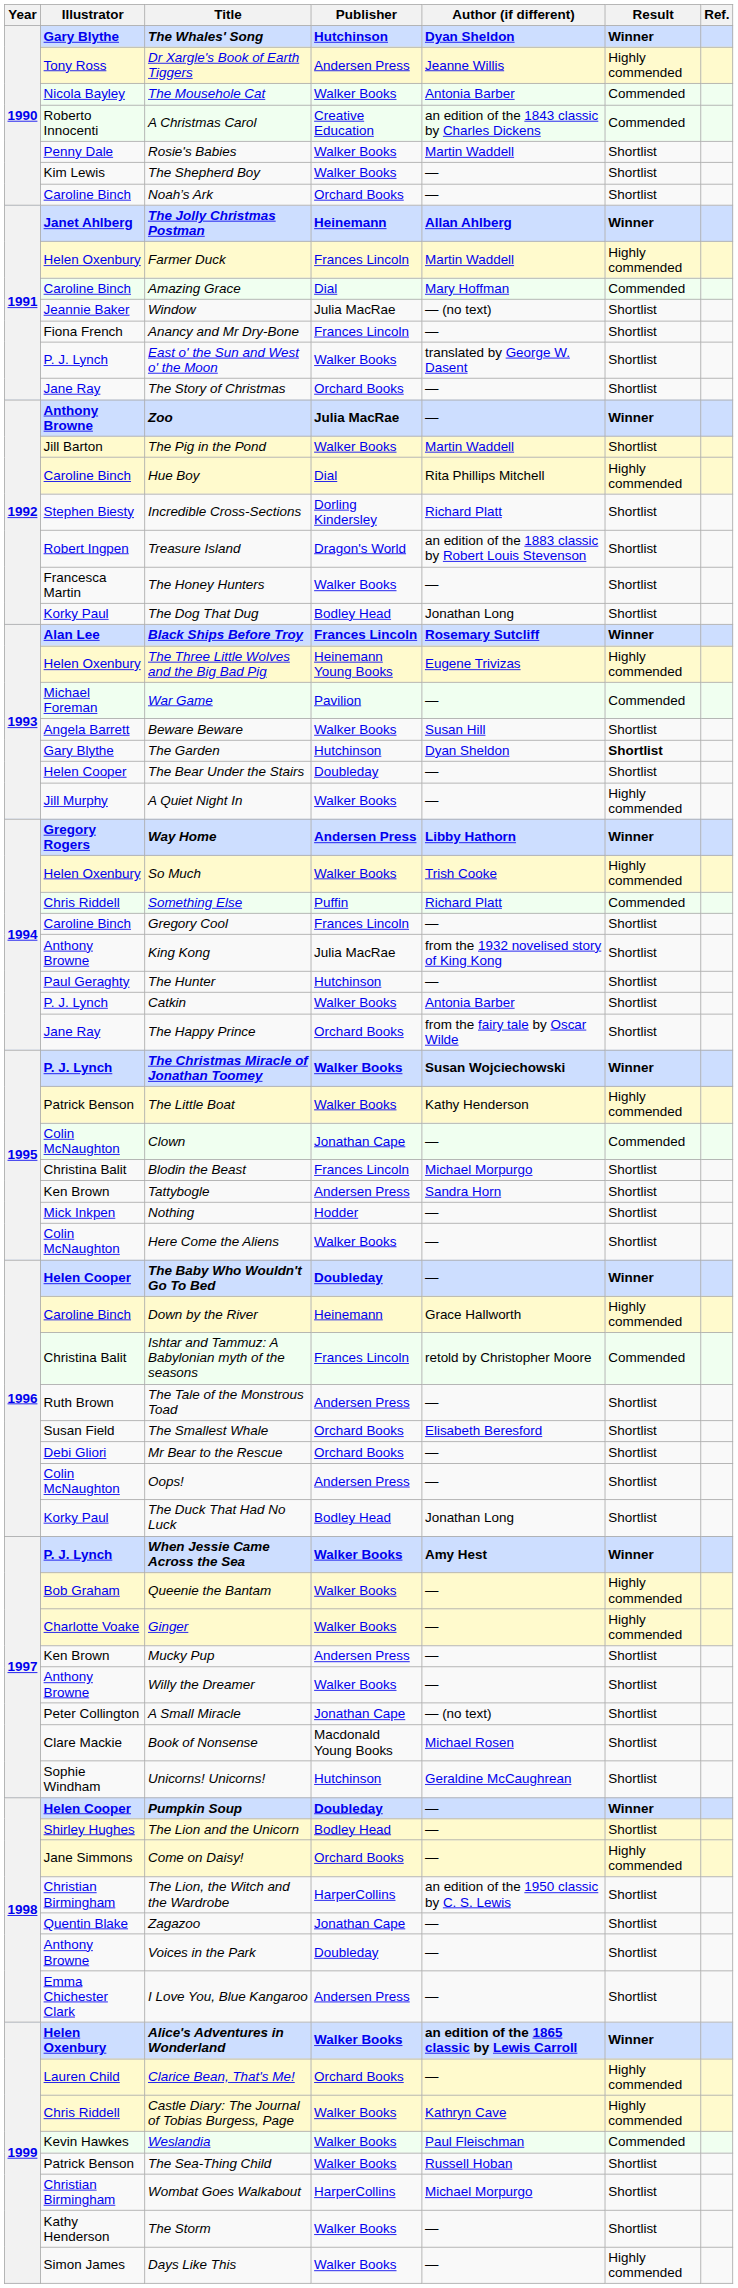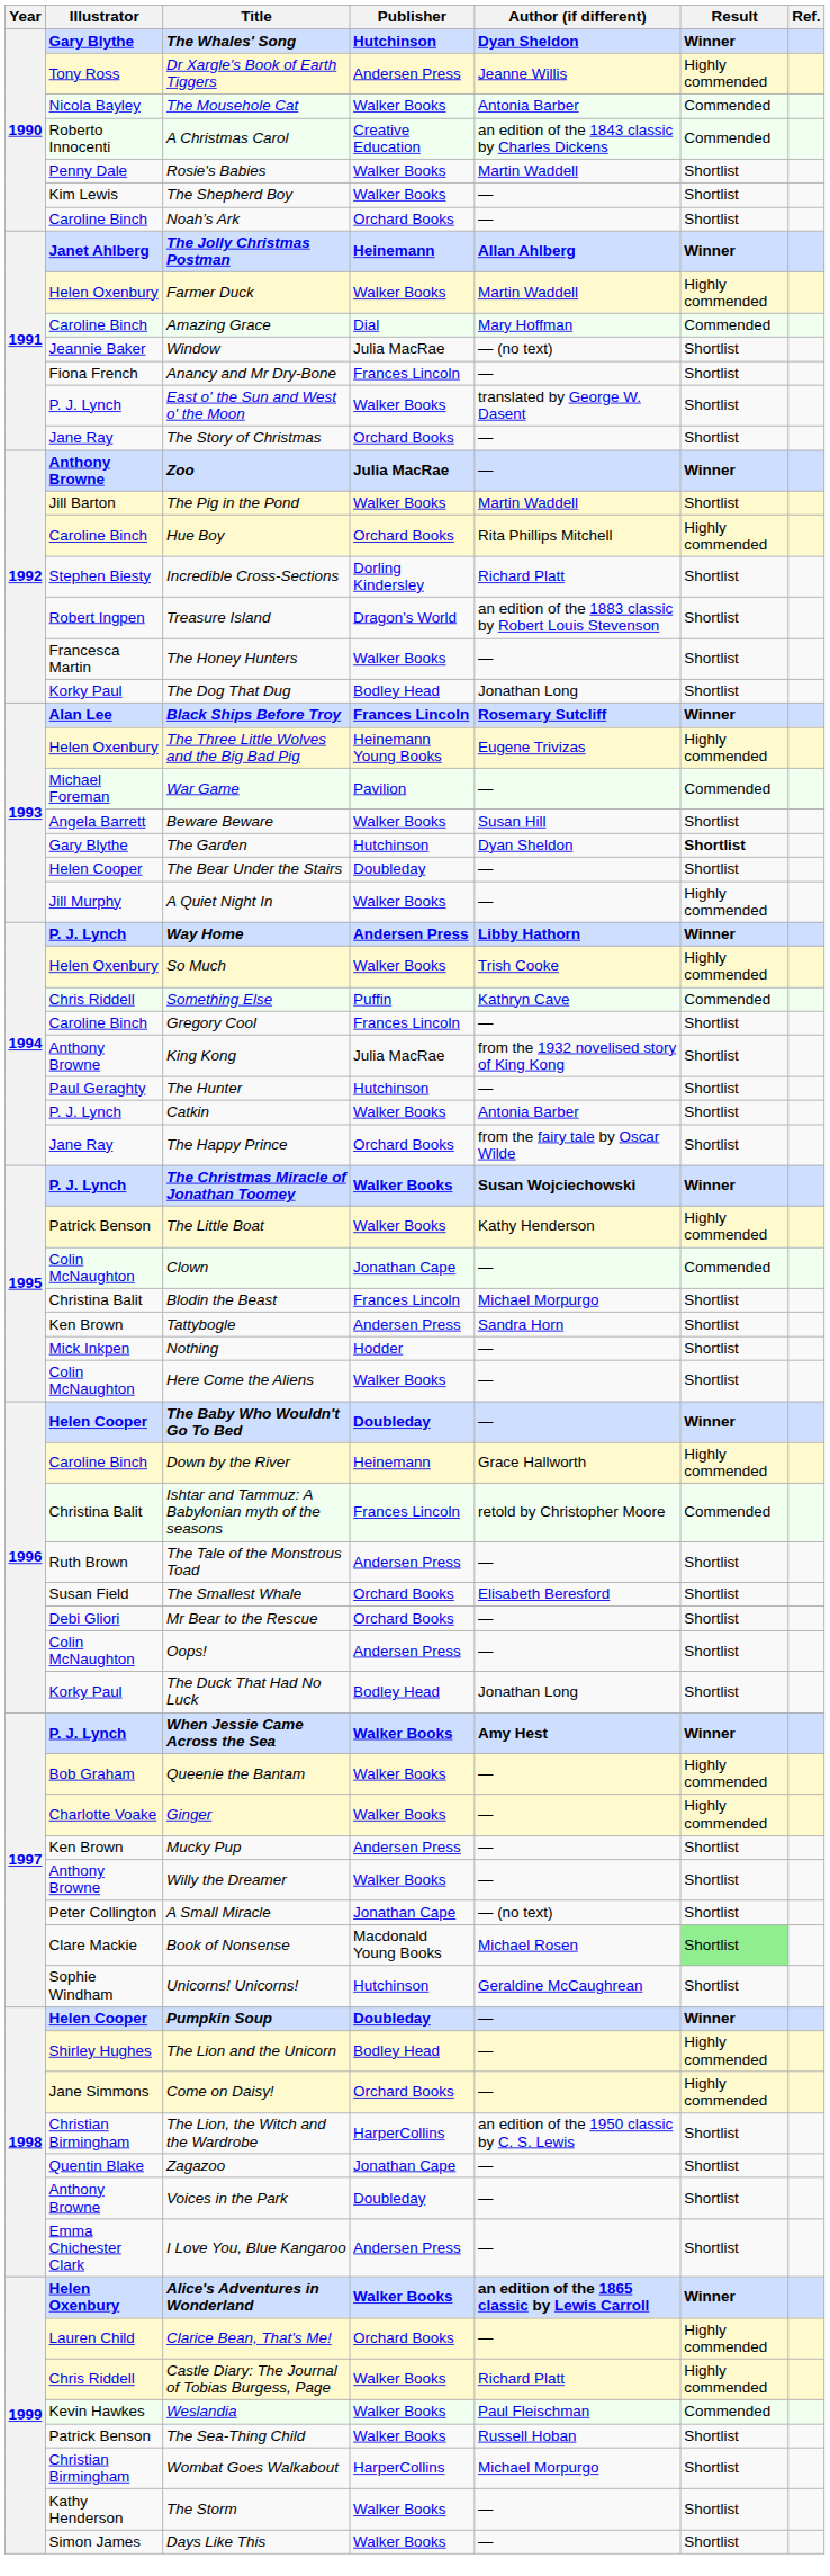 <table class="wikitable sortable mw-collapsible">
 <tr>
 <th>Year</th>
 <th>Illustrator</th>
 <th>Title</th>
 <th>Publisher</th>
 <th>Author (if different)</th>
 <th>Result</th>
 <th>Ref.</th>
 </tr>
 <tr style="background:#cddeff">
 <th rowspan="7"><a href='#'>1990</a></th>
 <td><strong><a href='#'>Gary Blythe</a></strong></td>
 <td><strong><em>The Whales' Song</em></strong></td>
 <td><a href='#'><strong>Hutchinson</strong></a></td>
 <td><strong><a href='#'>Dyan Sheldon</a></strong></td>
 <td><strong>Winner</strong></td>
 <td><em></em></td>
 </tr>
 <tr style="background:LemonChiffon;">
 <td><a href='#'>Tony Ross</a></td>
 <td><em><a href='#'>Dr Xargle's Book of Earth Tiggers</a></em></td>
 <td><a href='#'>Andersen Press</a></td>
 <td><a href='#'>Jeanne Willis</a></td>
 <td>Highly commended</td>
 <td><em></em></td>
 </tr>
 <tr style="background:HoneyDew;">
 <td><a href='#'>Nicola Bayley</a></td>
 <td><em><a href='#'>The Mousehole Cat</a></em></td>
 <td><a href='#'>Walker Books</a></td>
 <td><a href='#'>Antonia Barber</a></td>
 <td>Commended</td>
 <td><em></em></td>
 </tr>
 <tr style="background:HoneyDew;">
 <td>Roberto Innocenti</td>
 <td><em>A Christmas Carol</em></td>
 <td><a href='#'>Creative Education</a></td>
 <td>an edition of the <a href='#'>1843 classic</a> by <a href='#'>Charles Dickens</a></td>
 <td>Commended</td>
 <td><em></em></td>
 </tr>
 <tr>
 <td><a href='#'>Penny Dale</a></td>
 <td><em>Rosie's Babies</em></td>
 <td><a href='#'>Walker Books</a></td>
 <td><a href='#'>Martin Waddell</a></td>
 <td>Shortlist</td>
 <td></td>
 </tr>
 <tr>
 <td>Kim Lewis</td>
 <td><em>The Shepherd Boy</em></td>
 <td><a href='#'>Walker Books</a></td>
 <td>—</td>
 <td>Shortlist</td>
 <td></td>
 </tr>
 <tr>
 <td><a href='#'>Caroline Binch</a></td>
 <td><em>Noah’s Ark</em></td>
 <td><a href='#'>Orchard Books</a></td>
 <td>—</td>
 <td>Shortlist</td>
 <td></td>
 </tr>
 <tr style="background:#cddeff">
 <th rowspan="7"><a href='#'>1991</a></th>
 <td><strong><a href='#'>Janet Ahlberg</a></strong></td>
 <td><strong><em><a href='#'>The Jolly Christmas Postman</a></em></strong></td>
 <td><strong><a href='#'>Heinemann</a></strong></td>
 <td><strong><a href='#'>Allan Ahlberg</a></strong></td>
 <td><strong>Winner</strong></td>
 <td><em></em></td>
 </tr>
 <tr style="background:LemonChiffon;">
 <td><a href='#'>Helen Oxenbury</a></td>
 <td><em>Farmer Duck</em></td>
-<td><a href='#'>Frances Lincoln</a></td>
+<td><a href='#'>Walker Books</a></td>
 <td><a href='#'>Martin Waddell</a></td>
 <td>Highly commended</td>
 <td><em></em></td>
 </tr>
 <tr style="background:HoneyDew;">
 <td><a href='#'>Caroline Binch</a></td>
 <td><em>Amazing Grace</em></td>
 <td><a href='#'>Dial</a></td>
 <td><a href='#'>Mary Hoffman</a></td>
 <td>Commended</td>
 <td><em></em></td>
 </tr>
 <tr>
 <td><a href='#'>Jeannie Baker</a></td>
 <td><em>Window</em></td>
 <td>Julia MacRae</td>
 <td>— (no text)</td>
 <td>Shortlist</td>
 <td></td>
 </tr>
 <tr>
 <td>Fiona French</td>
 <td><em>Anancy and Mr Dry-Bone</em></td>
 <td><a href='#'>Frances Lincoln</a></td>
 <td>—</td>
 <td>Shortlist</td>
 <td></td>
 </tr>
 <tr>
 <td><a href='#'>P. J. Lynch</a></td>
 <td><em><a href='#'>East o' the Sun and West o' the Moon</a></em></td>
 <td><a href='#'>Walker Books</a></td>
 <td>translated by <a href='#'>George W. Dasent</a></td>
 <td>Shortlist</td>
 <td></td>
 </tr>
 <tr>
 <td><a href='#'>Jane Ray</a></td>
 <td><em>The Story of Christmas</em></td>
 <td><a href='#'>Orchard Books</a></td>
 <td>—</td>
 <td>Shortlist</td>
 <td></td>
 </tr>
 <tr style="background:#cddeff">
 <th rowspan="7"><a href='#'>1992</a></th>
 <td><strong><a href='#'>Anthony Browne</a></strong></td>
 <td><strong><em>Zoo</em></strong></td>
 <td><strong>Julia MacRae</strong></td>
 <td>—</td>
 <td><strong>Winner</strong></td>
 <td><em></em></td>
 </tr>
 <tr style="background:LemonChiffon;">
 <td>Jill Barton</td>
 <td><em>The Pig in the Pond</em></td>
 <td><a href='#'>Walker Books</a></td>
 <td><a href='#'>Martin Waddell</a></td>
 <td>Shortlist</td>
 <td><em></em></td>
 </tr>
 <tr style="background:LemonChiffon;">
 <td><a href='#'>Caroline Binch</a></td>
 <td><em>Hue Boy</em></td>
-<td><a href='#'>Dial</a></td>
+<td><a href='#'>Orchard Books</a></td>
 <td>Rita Phillips Mitchell</td>
 <td>Highly commended</td>
 <td><em></em></td>
 </tr>
 <tr>
 <td><a href='#'>Stephen Biesty</a></td>
 <td><em>Incredible Cross-Sections</em></td>
 <td><a href='#'>Dorling Kindersley</a></td>
 <td><a href='#'>Richard Platt</a></td>
 <td>Shortlist</td>
 <td></td>
 </tr>
 <tr>
 <td><a href='#'>Robert Ingpen</a></td>
 <td><em>Treasure Island</em></td>
 <td><a href='#'>Dragon's World</a></td>
 <td>an edition of the <a href='#'>1883 classic</a> by <a href='#'>Robert Louis Stevenson</a></td>
 <td>Shortlist</td>
 <td></td>
 </tr>
 <tr>
 <td>Francesca Martin</td>
 <td><em>The Honey Hunters</em></td>
 <td><a href='#'>Walker Books</a></td>
 <td>—</td>
 <td>Shortlist</td>
 <td></td>
 </tr>
 <tr>
 <td><a href='#'>Korky Paul</a></td>
 <td><em>The Dog That Dug</em></td>
 <td><a href='#'>Bodley Head</a></td>
 <td>Jonathan Long</td>
 <td>Shortlist</td>
 <td></td>
 </tr>
 <tr style="background:#cddeff">
 <th rowspan="7"><a href='#'>1993</a></th>
 <td><strong><a href='#'>Alan Lee</a></strong></td>
 <td><strong><em><a href='#'>Black Ships Before Troy</a></em></strong></td>
 <td><strong><a href='#'>Frances Lincoln</a></strong></td>
 <td><strong><a href='#'>Rosemary Sutcliff</a></strong></td>
 <td><strong>Winner</strong></td>
 <td><em></em></td>
 </tr>
 <tr style="background:LemonChiffon;">
 <td><a href='#'>Helen Oxenbury</a></td>
 <td><em><a href='#'>The Three Little Wolves and the Big Bad Pig</a></em></td>
 <td><a href='#'>Heinemann Young Books</a></td>
 <td><a href='#'>Eugene Trivizas</a></td>
 <td>Highly commended</td>
 <td><em></em></td>
 </tr>
 <tr style="background:HoneyDew;">
 <td><a href='#'>Michael Foreman</a></td>
 <td><em><a href='#'>War Game</a></em> </td>
 <td><a href='#'>Pavilion</a></td>
 <td>—</td>
 <td>Commended</td>
 <td><em></em></td>
 </tr>
 <tr>
 <td><a href='#'>Angela Barrett</a></td>
 <td><em>Beware Beware</em></td>
 <td><a href='#'>Walker Books</a></td>
 <td><a href='#'>Susan Hill</a></td>
 <td>Shortlist</td>
 <td></td>
 </tr>
 <tr>
 <td><a href='#'>Gary Blythe</a></td>
 <td><em>The Garden</em> </td>
 <td><a href='#'>Hutchinson</a></td>
 <td><a href='#'>Dyan Sheldon</a></td>
 <td><strong>Shortlist</strong></td>
 <td></td>
 </tr>
 <tr>
 <td><a href='#'>Helen Cooper</a></td>
 <td><em>The Bear Under the Stairs</em></td>
 <td><a href='#'>Doubleday</a></td>
 <td>—</td>
 <td>Shortlist</td>
 <td></td>
 </tr>
 <tr>
 <td><a href='#'>Jill Murphy</a></td>
 <td><em>A Quiet Night In</em></td>
 <td><a href='#'>Walker Books</a></td>
 <td>—</td>
 <td>Highly commended</td>
 <td></td>
 </tr>
 <tr style="background:#cddeff">
 <th rowspan="8"><a href='#'>1994</a></th>
-<td><strong><a href='#'>Gregory Rogers</a></strong></td>
+<td><strong><a href='#'>P. J. Lynch</a></strong></td>
 <td><strong><em>Way Home</em></strong></td>
 <td><strong><a href='#'>Andersen Press</a></strong></td>
 <td><strong><a href='#'>Libby Hathorn</a></strong></td>
 <td><strong>Winner</strong></td>
 <td><em></em></td>
 </tr>
 <tr style="background:LemonChiffon;">
 <td><a href='#'>Helen Oxenbury</a></td>
 <td><em>So Much</em></td>
 <td><a href='#'>Walker Books</a></td>
 <td><a href='#'>Trish Cooke</a></td>
 <td>Highly commended</td>
 <td><em></em></td>
 </tr>
 <tr style="background:HoneyDew;">
 <td><a href='#'>Chris Riddell</a></td>
 <td><em><a href='#'>Something Else</a></em></td>
 <td><a href='#'>Puffin</a></td>
-<td><a href='#'>Richard Platt</a></td>
+<td><a href='#'>Kathryn Cave</a></td>
 <td>Commended</td>
 <td><em></em></td>
 </tr>
 <tr>
 <td><a href='#'>Caroline Binch</a></td>
 <td><em>Gregory Cool</em></td>
 <td><a href='#'>Frances Lincoln</a></td>
 <td>—</td>
 <td>Shortlist</td>
 <td></td>
 </tr>
 <tr>
 <td><a href='#'>Anthony Browne</a></td>
 <td><em>King Kong</em></td>
 <td>Julia MacRae</td>
 <td>from the <a href='#'>1932 novelised story of King Kong</a></td>
 <td>Shortlist</td>
 <td></td>
 </tr>
 <tr>
 <td><a href='#'>Paul Geraghty</a></td>
 <td><em>The Hunter</em></td>
 <td><a href='#'>Hutchinson</a></td>
 <td>—</td>
 <td>Shortlist</td>
 <td></td>
 </tr>
 <tr>
 <td><a href='#'>P. J. Lynch</a></td>
 <td><em>Catkin</em></td>
 <td><a href='#'>Walker Books</a></td>
 <td><a href='#'>Antonia Barber</a></td>
 <td>Shortlist</td>
 <td></td>
 </tr>
 <tr>
 <td><a href='#'>Jane Ray</a></td>
 <td><em>The Happy Prince</em></td>
 <td><a href='#'>Orchard Books</a></td>
 <td>from the <a href='#'>fairy tale</a> by <a href='#'>Oscar Wilde</a></td>
 <td>Shortlist</td>
 <td></td>
 </tr>
 <tr style="background:#cddeff">
 <th rowspan="7"><a href='#'>1995</a></th>
 <td><strong><a href='#'>P. J. Lynch</a></strong></td>
 <td><strong><em><a href='#'>The Christmas Miracle of Jonathan Toomey</a></em></strong></td>
 <td><strong><a href='#'>Walker Books</a></strong></td>
 <td><strong>Susan Wojciechowski</strong></td>
 <td><strong>Winner</strong></td>
 <td><em></em></td>
 </tr>
 <tr style="background:LemonChiffon;">
 <td>Patrick Benson</td>
 <td><em>The Little Boat</em></td>
 <td><a href='#'>Walker Books</a></td>
 <td>Kathy Henderson</td>
 <td>Highly commended</td>
 <td><em></em></td>
 </tr>
 <tr style="background:HoneyDew;">
 <td><a href='#'>Colin McNaughton</a></td>
 <td><em>Clown</em></td>
 <td><a href='#'>Jonathan Cape</a></td>
 <td>—</td>
 <td>Commended</td>
 <td><em></em></td>
 </tr>
 <tr>
 <td>Christina Balit</td>
 <td><em>Blodin the Beast</em></td>
 <td><a href='#'>Frances Lincoln</a></td>
 <td><a href='#'>Michael Morpurgo</a></td>
 <td>Shortlist</td>
 <td></td>
 </tr>
 <tr>
 <td>Ken Brown</td>
 <td><em>Tattybogle</em></td>
 <td><a href='#'>Andersen Press</a></td>
 <td><a href='#'>Sandra Horn</a></td>
 <td>Shortlist</td>
 <td></td>
 </tr>
 <tr>
 <td><a href='#'>Mick Inkpen</a></td>
 <td><em>Nothing</em></td>
 <td><a href='#'>Hodder</a></td>
 <td>—</td>
 <td>Shortlist</td>
 <td></td>
 </tr>
 <tr>
 <td><a href='#'>Colin McNaughton</a></td>
 <td><em>Here Come the Aliens</em></td>
 <td><a href='#'>Walker Books</a></td>
 <td>—</td>
 <td>Shortlist</td>
 <td></td>
 </tr>
 <tr style="background:#cddeff">
 <th rowspan="8"><a href='#'>1996</a></th>
 <td><strong><a href='#'>Helen Cooper</a></strong></td>
 <td><strong><em>The Baby Who Wouldn't Go To Bed</em></strong></td>
 <td><strong><a href='#'>Doubleday</a></strong></td>
 <td>—</td>
 <td><strong>Winner</strong></td>
 <td><em></em></td>
 </tr>
 <tr style="background:LemonChiffon;">
 <td><a href='#'>Caroline Binch</a></td>
 <td><em>Down by the River</em></td>
 <td><a href='#'>Heinemann</a></td>
 <td>Grace Hallworth</td>
 <td>Highly commended</td>
 <td><em></em></td>
 </tr>
 <tr style="background:HoneyDew;">
 <td>Christina Balit</td>
 <td><em>Ishtar and Tammuz: A Babylonian myth of the seasons</em></td>
 <td><a href='#'>Frances Lincoln</a></td>
 <td>retold by Christopher Moore</td>
 <td>Commended</td>
 <td><em></em></td>
 </tr>
 <tr>
 <td>Ruth Brown </td>
 <td><em>The Tale of the Monstrous Toad</em></td>
 <td><a href='#'>Andersen Press</a></td>
 <td>—</td>
 <td>Shortlist</td>
 <td></td>
 </tr>
 <tr>
 <td>Susan Field</td>
 <td><em>The Smallest Whale</em> </td>
 <td><a href='#'>Orchard Books</a></td>
 <td><a href='#'>Elisabeth Beresford</a></td>
 <td>Shortlist</td>
 <td></td>
 </tr>
 <tr>
 <td><a href='#'>Debi Gliori</a></td>
 <td><em>Mr Bear to the Rescue</em></td>
 <td><a href='#'>Orchard Books</a></td>
 <td>—</td>
 <td>Shortlist</td>
 <td></td>
 </tr>
 <tr>
 <td><a href='#'>Colin McNaughton</a></td>
 <td><em>Oops!</em></td>
 <td><a href='#'>Andersen Press</a></td>
 <td>—</td>
 <td>Shortlist</td>
 <td></td>
 </tr>
 <tr>
 <td><a href='#'>Korky Paul</a></td>
 <td><em>The Duck That Had No Luck</em></td>
 <td><a href='#'>Bodley Head</a></td>
 <td>Jonathan Long</td>
 <td>Shortlist</td>
 <td></td>
 </tr>
 <tr style="background:#cddeff">
 <th rowspan="8"><a href='#'>1997</a></th>
 <td><strong><a href='#'>P. J. Lynch</a></strong></td>
 <td><strong><em>When Jessie Came Across the Sea</em></strong> </td>
 <td><strong><a href='#'>Walker Books</a></strong></td>
 <td><strong>Amy Hest</strong></td>
 <td><strong>Winner</strong></td>
 <td><em></em></td>
 </tr>
 <tr style="background:LemonChiffon;">
 <td><a href='#'>Bob Graham</a></td>
 <td><em>Queenie the Bantam</em></td>
 <td><a href='#'>Walker Books</a></td>
 <td>—</td>
 <td>Highly commended</td>
 <td><em></em></td>
 </tr>
 <tr style="background:LemonChiffon;">
 <td><a href='#'>Charlotte Voake</a></td>
 <td><em><a href='#'>Ginger</a></em></td>
 <td><a href='#'>Walker Books</a></td>
 <td>—</td>
 <td>Highly commended</td>
 <td><em></em></td>
 </tr>
 <tr>
 <td>Ken Brown</td>
 <td><em>Mucky Pup</em></td>
 <td><a href='#'>Andersen Press</a></td>
 <td>—</td>
 <td>Shortlist</td>
 <td></td>
 </tr>
 <tr>
 <td><a href='#'>Anthony Browne</a></td>
 <td><em>Willy the Dreamer</em></td>
 <td><a href='#'>Walker Books</a></td>
 <td>—</td>
 <td>Shortlist</td>
 <td></td>
 </tr>
 <tr>
 <td>Peter Collington</td>
 <td><em>A Small Miracle</em></td>
 <td><a href='#'>Jonathan Cape</a></td>
 <td>— (no text)</td>
 <td>Shortlist</td>
 <td></td>
 </tr>
 <tr>
 <td>Clare Mackie</td>
 <td><em>Book of Nonsense</em></td>
 <td>Macdonald Young Books</td>
 <td><a href='#'>Michael Rosen</a></td>
-<td>Shortlist</td>
+<td style="background: lightgreen;">Shortlist</td>
 <td></td>
 </tr>
 <tr>
 <td>Sophie Windham</td>
 <td><em>Unicorns! Unicorns!</em></td>
 <td><a href='#'>Hutchinson</a></td>
 <td><a href='#'>Geraldine McCaughrean</a></td>
 <td>Shortlist</td>
 <td></td>
 </tr>
 <tr style="background:#cddeff">
 <th rowspan="7"><a href='#'>1998</a></th>
 <td><strong><a href='#'>Helen Cooper</a></strong></td>
 <td><strong><em>Pumpkin Soup</em></strong></td>
 <td><strong><a href='#'>Doubleday</a></strong></td>
 <td>—</td>
 <td><strong>Winner</strong></td>
 <td><em></em></td>
 </tr>
 <tr style="background:LemonChiffon;">
 <td><a href='#'>Shirley Hughes</a></td>
 <td><em>The Lion and the Unicorn</em> </td>
 <td><a href='#'>Bodley Head</a></td>
 <td>—</td>
-<td>Shortlist</td>
+<td>Highly commended</td>
 <td><em></em></td>
 </tr>
 <tr style="background:LemonChiffon;">
 <td>Jane Simmons</td>
 <td><em>Come on Daisy!</em></td>
 <td><a href='#'>Orchard Books</a></td>
 <td>—</td>
 <td>Highly commended</td>
 <td><em></em></td>
 </tr>
 <tr>
 <td><a href='#'>Christian Birmingham</a></td>
 <td><em>The Lion, the Witch and the Wardrobe</em></td>
 <td><a href='#'>HarperCollins</a></td>
 <td>an edition of the <a href='#'>1950 classic</a> by <a href='#'>C. S. Lewis</a></td>
 <td>Shortlist</td>
 <td></td>
 </tr>
 <tr>
 <td><a href='#'>Quentin Blake</a></td>
 <td><em>Zagazoo</em></td>
 <td><a href='#'>Jonathan Cape</a></td>
 <td>—</td>
 <td>Shortlist</td>
 <td></td>
 </tr>
 <tr>
 <td><a href='#'>Anthony Browne</a></td>
 <td><em>Voices in the Park</em></td>
 <td><a href='#'>Doubleday</a></td>
 <td>—</td>
 <td>Shortlist</td>
 <td></td>
 </tr>
 <tr>
 <td><a href='#'>Emma Chichester Clark</a></td>
 <td><em>I Love You, Blue Kangaroo</em></td>
 <td><a href='#'>Andersen Press</a></td>
 <td>—</td>
 <td>Shortlist</td>
 <td></td>
 </tr>
 <tr style="background:#cddeff">
 <th rowspan="8"><a href='#'>1999</a></th>
 <td><strong><a href='#'>Helen Oxenbury</a></strong></td>
 <td><strong><em>Alice's Adventures in Wonderland</em></strong></td>
 <td><strong><a href='#'>Walker Books</a></strong></td>
 <td><strong>an edition of the <a href='#'>1865 classic</a> by <a href='#'>Lewis Carroll</a></strong></td>
 <td><strong>Winner</strong></td>
 <td><em></em></td>
 </tr>
 <tr style="background:LemonChiffon;">
 <td><a href='#'>Lauren Child</a></td>
 <td><em><a href='#'>Clarice Bean, That's Me!</a></em> </td>
 <td><a href='#'>Orchard Books</a></td>
 <td>—</td>
 <td>Highly commended</td>
 <td><em></em></td>
 </tr>
 <tr style="background:LemonChiffon;">
 <td><a href='#'>Chris Riddell</a></td>
 <td><em>Castle Diary: The Journal of Tobias Burgess, Page</em> </td>
 <td><a href='#'>Walker Books</a></td>
-<td><a href='#'>Kathryn Cave</a></td>
+<td><a href='#'>Richard Platt</a></td>
 <td>Highly commended</td>
 <td><em></em></td>
 </tr>
 <tr style="background:HoneyDew;">
 <td>Kevin Hawkes</td>
 <td><em><a href='#'>Weslandia</a></em></td>
 <td><a href='#'>Walker Books</a></td>
 <td><a href='#'>Paul Fleischman</a></td>
 <td>Commended</td>
 <td><em></em></td>
 </tr>
 <tr>
 <td>Patrick Benson</td>
 <td><em>The Sea-Thing Child</em></td>
 <td><a href='#'>Walker Books</a></td>
 <td><a href='#'>Russell Hoban</a></td>
 <td>Shortlist</td>
 <td></td>
 </tr>
 <tr>
 <td><a href='#'>Christian Birmingham</a></td>
 <td><em>Wombat Goes Walkabout</em></td>
 <td><a href='#'>HarperCollins</a></td>
 <td><a href='#'>Michael Morpurgo</a></td>
 <td>Shortlist</td>
 <td></td>
 </tr>
 <tr>
 <td>Kathy Henderson</td>
 <td><em>The Storm</em></td>
 <td><a href='#'>Walker Books</a></td>
 <td>—</td>
 <td>Shortlist</td>
 <td></td>
 </tr>
 <tr>
 <td>Simon James</td>
 <td><em>Days Like This</em></td>
 <td><a href='#'>Walker Books</a></td>
 <td>—</td>
-<td>Highly commended</td>
+<td>Shortlist</td>
 <td></td>
 </tr>
 </table>
